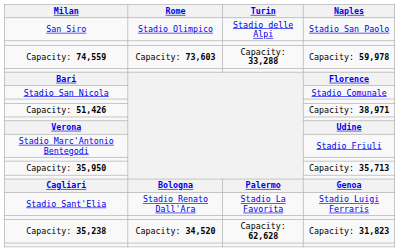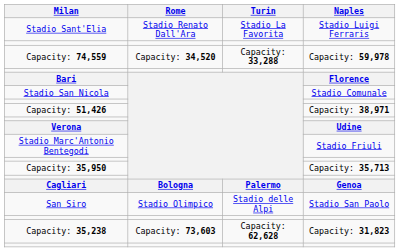 <table class="wikitable" style="text-align:center">
 <tr>
 <th><a href='#'>Milan</a></th>
 <th><a href='#'>Rome</a></th>
 <th><a href='#'>Turin</a></th>
 <th><a href='#'>Naples</a></th>
 </tr>
 <tr>
-<td><a href='#'>San Siro</a></td>
-<td><a href='#'>Stadio Olimpico</a></td>
-<td><a href='#'>Stadio delle Alpi</a></td>
-<td><a href='#'>Stadio San Paolo</a></td>
+<td><a href='#'>Stadio Sant'Elia</a></td>
+<td><a href='#'>Stadio Renato Dall'Ara</a></td>
+<td><a href='#'>Stadio La Favorita</a></td>
+<td><a href='#'>Stadio Luigi Ferraris</a></td>
 </tr>
 <tr>
 <td></td>
 <td></td>
 <td></td>
 <td></td>
 </tr>
 <tr>
 <td>Capacity: <strong>74,559</strong></td>
-<td>Capacity: <strong>73,603</strong></td>
+<td>Capacity: <strong>34,520</strong></td>
 <td>Capacity: <strong>33,288</strong></td>
 <td>Capacity: <strong>59,978</strong></td>
 </tr>
 <tr>
 <td></td>
 <td></td>
 <td></td>
 <td></td>
 </tr>
 <tr>
 <th><a href='#'>Bari</a></th>
 <th rowspan=10 colspan=2><br></th>
 <th><a href='#'>Florence</a></th>
 </tr>
 <tr>
 <td><a href='#'>Stadio San Nicola</a></td>
 <td><a href='#'>Stadio Comunale</a></td>
 </tr>
 <tr>
 <td></td>
 <td></td>
 </tr>
 <tr>
 <td>Capacity: <strong>51,426</strong></td>
 <td>Capacity: <strong>38,971</strong></td>
 </tr>
 <tr>
 <td></td>
 <td></td>
 </tr>
 <tr>
 <th><a href='#'>Verona</a></th>
 <th><a href='#'>Udine</a></th>
 </tr>
 <tr>
 <td><a href='#'>Stadio Marc'Antonio Bentegodi</a></td>
 <td><a href='#'>Stadio Friuli</a></td>
 </tr>
 <tr>
 <td></td>
 <td></td>
 </tr>
 <tr>
 <td>Capacity: <strong>35,950</strong></td>
 <td>Capacity: <strong>35,713</strong></td>
 </tr>
 <tr>
 <td></td>
 <td></td>
 </tr>
 <tr>
 <th><a href='#'>Cagliari</a></th>
 <th><a href='#'>Bologna</a></th>
 <th><a href='#'>Palermo</a></th>
 <th><a href='#'>Genoa</a></th>
 </tr>
 <tr>
-<td><a href='#'>Stadio Sant'Elia</a></td>
-<td><a href='#'>Stadio Renato Dall'Ara</a></td>
-<td><a href='#'>Stadio La Favorita</a></td>
-<td><a href='#'>Stadio Luigi Ferraris</a></td>
+<td><a href='#'>San Siro</a></td>
+<td><a href='#'>Stadio Olimpico</a></td>
+<td><a href='#'>Stadio delle Alpi</a></td>
+<td><a href='#'>Stadio San Paolo</a></td>
 </tr>
 <tr>
 <td></td>
 <td></td>
 <td></td>
 <td></td>
 </tr>
 <tr>
 <td>Capacity: <strong>35,238</strong></td>
-<td>Capacity: <strong>34,520</strong></td>
+<td>Capacity: <strong>73,603</strong></td>
 <td>Capacity: <strong>62,628</strong></td>
 <td>Capacity: <strong>31,823</strong></td>
 </tr>
 <tr>
 <td></td>
 <td></td>
 <td></td>
 <td></td>
 </tr>
 </table>
